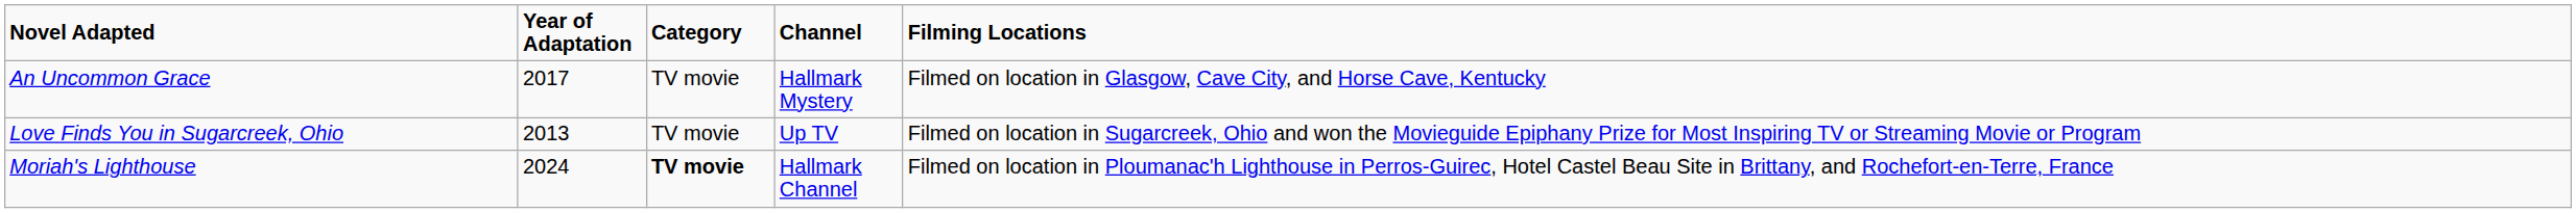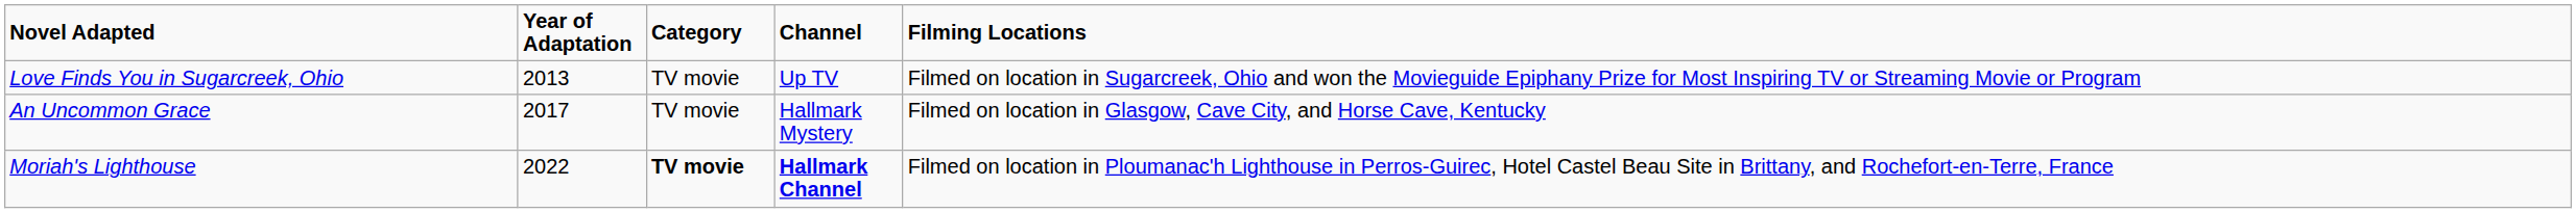 <table class=wikitable>
 <tr valign="middle">
 <td style="width:20%;"><strong>Novel Adapted</strong></td>
 <td style="width:5%;"><strong>Year of Adaptation</strong></td>
 <td style="width:5%;"><strong>Category</strong></td>
 <td style="width:5%;"><strong>Channel</strong></td>
 <td style="width:65%;"><strong>Filming Locations</strong></td>
 </tr>
 <tr valign="top">
+<td style="width:20%;"><em><a href='#'>Love Finds You in Sugarcreek, Ohio</a></em></td>
+<td style="width:5%;">2013</td>
+<td style="width:5%;">TV movie</td>
+<td style="width:5%;"><a href='#'>Up TV</a></td>
+<td style="width:65%;">Filmed on location in <a href='#'>Sugarcreek, Ohio</a> and won the <a href='#'>Movieguide Epiphany Prize for Most Inspiring TV or Streaming Movie or Program</a></td>
+</tr>
+<tr valign="top">
 <td style="width:20%;"><em><a href='#'>An Uncommon Grace</a></em></td>
 <td style="width:5%;">2017</td>
 <td style="width:5%;">TV movie</td>
 <td style="width:5%;"><a href='#'>Hallmark Mystery</a></td>
 <td style="width:65%;">Filmed on location in <a href='#'>Glasgow</a>, <a href='#'>Cave City</a>, and <a href='#'>Horse Cave, Kentucky</a></td>
 </tr>
 <tr valign="top">
-<td style="width:20%;"><em><a href='#'>Love Finds You in Sugarcreek, Ohio</a></em></td>
-<td style="width:5%;">2013</td>
-<td style="width:5%;">TV movie</td>
-<td style="width:5%;"><a href='#'>Up TV</a></td>
-<td style="width:65%;">Filmed on location in <a href='#'>Sugarcreek, Ohio</a> and won the <a href='#'>Movieguide Epiphany Prize for Most Inspiring TV or Streaming Movie or Program</a></td>
-</tr>
-<tr valign="top">
 <td style="width:20%;"><em><a href='#'>Moriah's Lighthouse</a></em></td>
-<td style="width:5%;">2024</td>
+<td style="width:5%;">2022</td>
 <td style="width:5%;"><strong>TV movie</strong></td>
-<td style="width:5%;"><a href='#'>Hallmark Channel</a></td>
+<td style="width:5%;"><strong><a href='#'>Hallmark Channel</a></strong></td>
 <td style="width:65%;">Filmed on location in <a href='#'>Ploumanac'h Lighthouse in Perros-Guirec</a>, Hotel Castel Beau Site in <a href='#'>Brittany</a>, and <a href='#'>Rochefort-en-Terre, France</a></td>
 </tr>
 </table>
